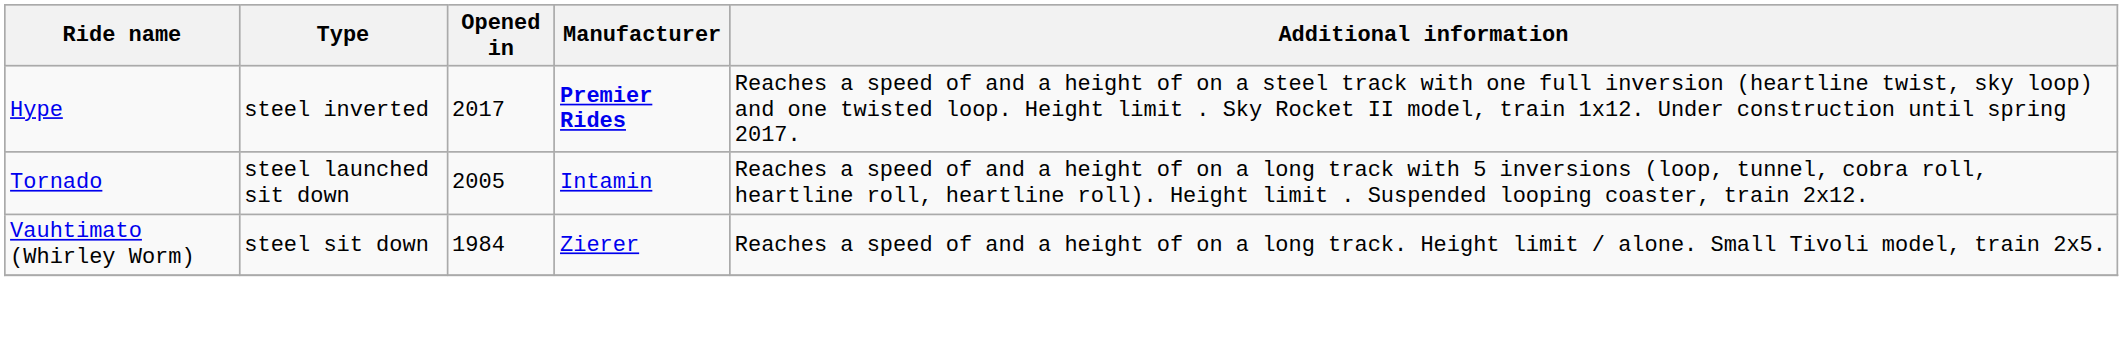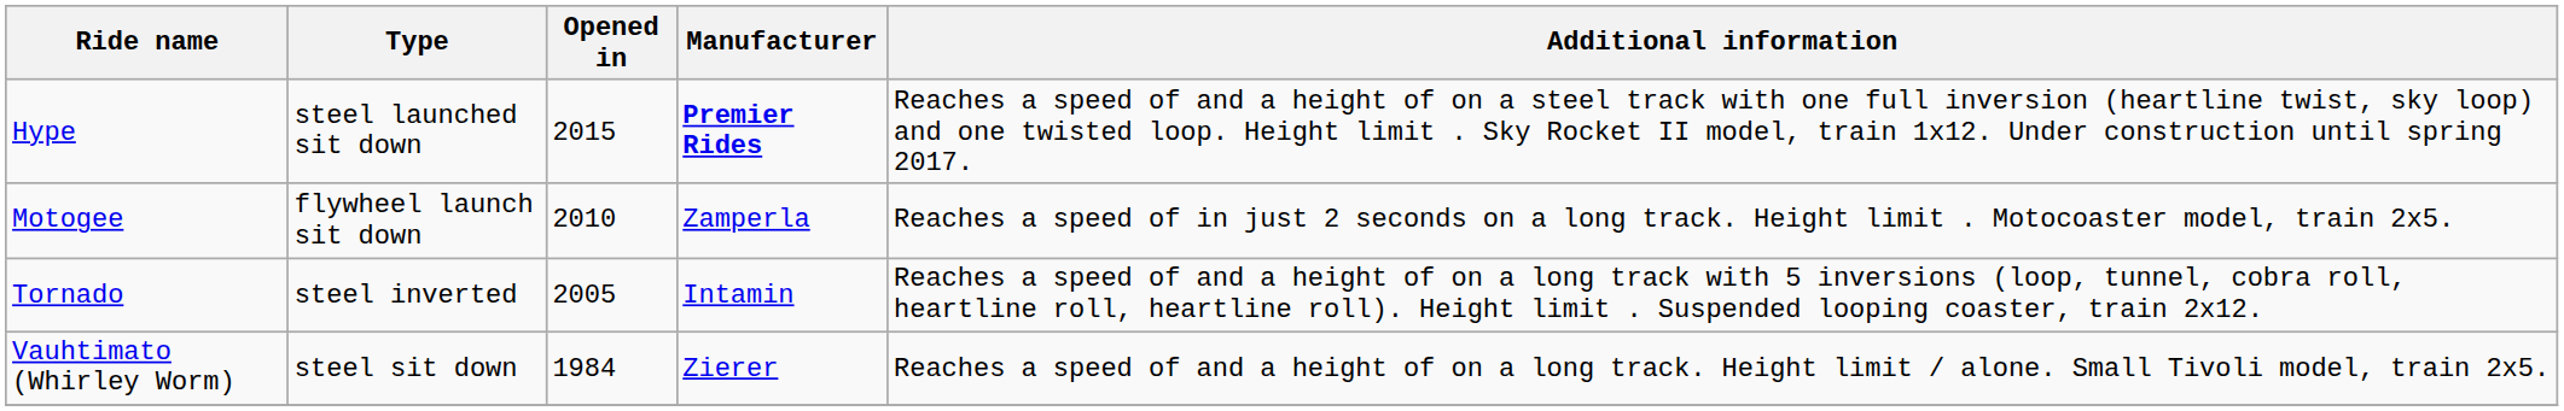 <table class="wikitable">
 <tr>
 <th>Ride name</th>
 <th>Type</th>
 <th>Opened in</th>
 <th>Manufacturer</th>
 <th>Additional information</th>
 </tr>
 <tr>
 <td><a href='#'>Hype</a></td>
-<td>steel inverted</td>
-<td>2017</td>
+<td>steel launched sit down</td>
+<td>2015</td>
 <td><strong><a href='#'>Premier Rides</a></strong></td>
 <td>Reaches a speed of  and a height of  on a  steel track with one full inversion (heartline twist, sky loop) and one twisted loop. Height limit . Sky Rocket II model, train 1x12. Under construction until spring 2017.</td>
 </tr>
 <tr>
+<td><a href='#'>Motogee</a></td>
+<td>flywheel launch sit down</td>
+<td>2010</td>
+<td><a href='#'>Zamperla</a></td>
+<td>Reaches a speed of  in just 2 seconds on a  long track. Height limit . Motocoaster model, train 2x5.</td>
+</tr>
+<tr>
 <td><a href='#'>Tornado</a></td>
-<td>steel launched sit down</td>
+<td>steel inverted</td>
 <td>2005</td>
 <td><a href='#'>Intamin</a></td>
 <td>Reaches a speed of  and a height of  on a  long track with 5 inversions (loop, tunnel, cobra roll, heartline roll, heartline roll). Height limit . Suspended looping coaster, train 2x12.</td>
 </tr>
 <tr>
 <td><a href='#'>Vauhtimato</a> (Whirley Worm)</td>
 <td>steel sit down</td>
 <td>1984</td>
 <td><a href='#'>Zierer</a></td>
 <td>Reaches a speed of  and a height of  on a  long track. Height limit  /  alone. Small Tivoli model, train 2x5.</td>
 </tr>
 <tr>
 </tr>
 </table>
